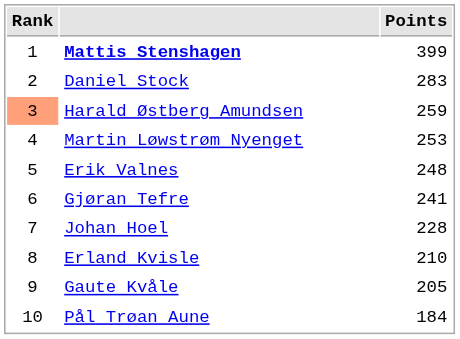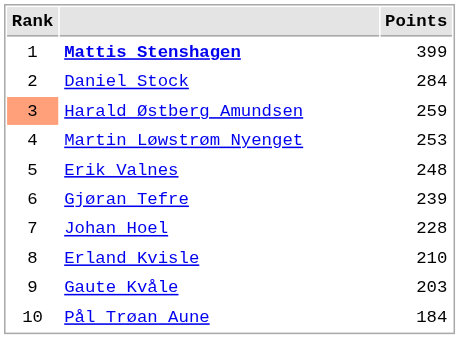 <table cellspacing="1" cellpadding="3" style="border:1px solid #AAAAAA;font-size:86%">
 <tr style="background-color: #E4E4E4;">
 <th style="border-bottom:1px solid #AAAAAA" width=10>Rank</th>
 <th style="border-bottom:1px solid #AAAAAA" width=200></th>
 <th style="border-bottom:1px solid #AAAAAA" width=20 align=right>Points</th>
 </tr>
 <tr>
 <td align=center>1</td>
 <td> <strong><a href='#'>Mattis Stenshagen</a></strong></td>
 <td align=right>399</td>
 </tr>
 <tr>
 <td align=center>2</td>
 <td> <a href='#'>Daniel Stock</a></td>
-<td align=right>283</td>
+<td align=right>284</td>
 </tr>
 <tr>
 <td align=center style="background: lightsalmon;">3</td>
 <td> <a href='#'>Harald Østberg Amundsen</a></td>
 <td align=right>259</td>
 </tr>
 <tr>
 <td align=center>4</td>
 <td> <a href='#'>Martin Løwstrøm Nyenget</a></td>
 <td align=right>253</td>
 </tr>
 <tr>
 <td align=center>5</td>
 <td> <a href='#'>Erik Valnes</a></td>
 <td align=right>248</td>
 </tr>
 <tr>
 <td align=center>6</td>
 <td> <a href='#'>Gjøran Tefre</a></td>
-<td align=right>241</td>
+<td align=right>239</td>
 </tr>
 <tr>
 <td align=center>7</td>
 <td> <a href='#'>Johan Hoel</a></td>
 <td align=right>228</td>
 </tr>
 <tr>
 <td align=center>8</td>
 <td> <a href='#'>Erland Kvisle</a></td>
 <td align=right>210</td>
 </tr>
 <tr>
 <td align=center>9</td>
 <td> <a href='#'>Gaute Kvåle</a></td>
-<td align=right>205</td>
+<td align=right>203</td>
 </tr>
 <tr>
 <td align=center>10</td>
 <td> <a href='#'>Pål Trøan Aune</a></td>
 <td align=right>184</td>
 </tr>
 </table>
